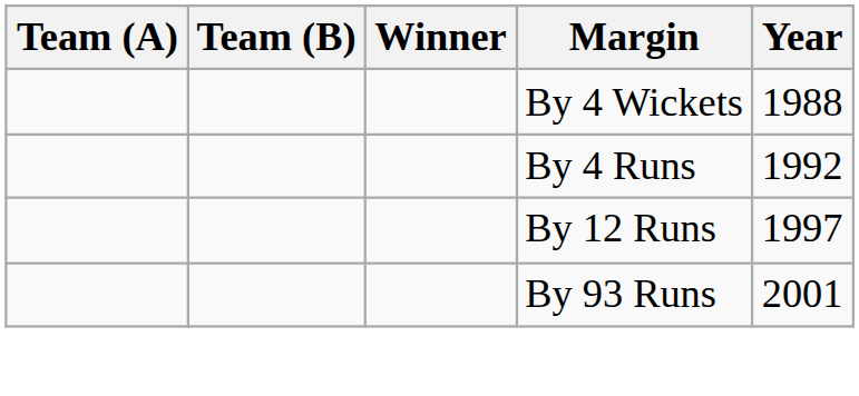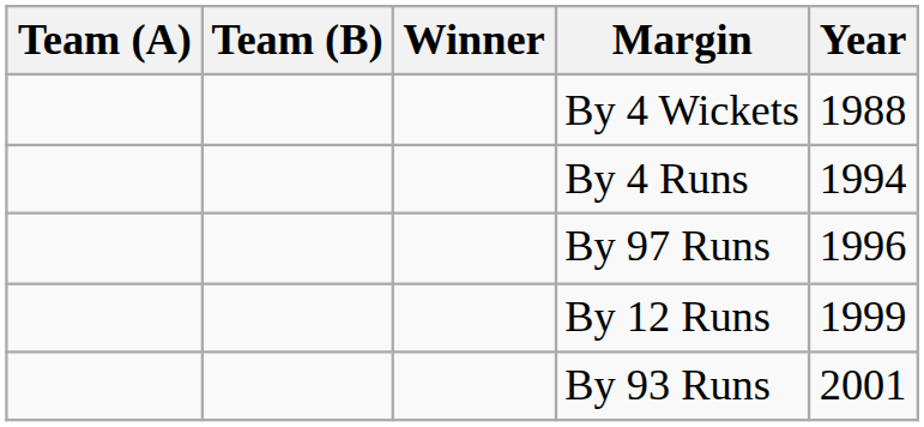 <table class="wikitable" style="margin: 1em auto 1em auto">
 <tr>
 <th>Team (A)</th>
 <th>Team (B)</th>
 <th>Winner</th>
 <th>Margin</th>
 <th>Year</th>
 </tr>
 <tr>
 <td></td>
 <td></td>
 <td></td>
 <td>By 4 Wickets</td>
 <td>1988</td>
 </tr>
 <tr>
 <td></td>
 <td></td>
 <td></td>
 <td>By 4 Runs</td>
-<td>1992</td>
+<td>1994</td>
+</tr>
+<tr>
+<td></td>
+<td></td>
+<td></td>
+<td>By 97 Runs</td>
+<td>1996</td>
 </tr>
 <tr>
 <td></td>
 <td></td>
 <td></td>
 <td>By 12 Runs</td>
-<td>1997</td>
+<td>1999</td>
 </tr>
 <tr>
 <td></td>
 <td></td>
 <td></td>
 <td>By 93 Runs</td>
 <td>2001</td>
 </tr>
 </table>
